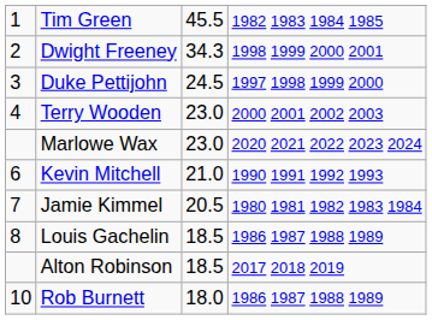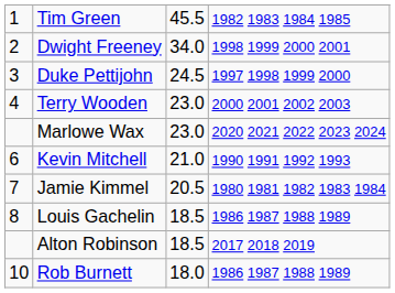 <table class="wikitable">
 <tr>
 </tr>
 <tr>
 <td>1</td>
 <td><a href='#'>Tim Green</a></td>
 <td>45.5</td>
 <td style="font-size:80%;"><a href='#'>1982</a> <a href='#'>1983</a> <a href='#'>1984</a> <a href='#'>1985</a></td>
 </tr>
 <tr>
 <td>2</td>
 <td><a href='#'>Dwight Freeney</a></td>
-<td>34.3</td>
+<td>34.0</td>
 <td style="font-size:80%;"><a href='#'>1998</a> <a href='#'>1999</a> <a href='#'>2000</a> <a href='#'>2001</a></td>
 </tr>
 <tr>
 <td>3</td>
 <td><a href='#'>Duke Pettijohn</a></td>
 <td>24.5</td>
 <td style="font-size:80%;"><a href='#'>1997</a> <a href='#'>1998</a> <a href='#'>1999</a> <a href='#'>2000</a></td>
 </tr>
 <tr>
 <td>4</td>
 <td><a href='#'>Terry Wooden</a></td>
 <td>23.0</td>
 <td style="font-size:80%;"><a href='#'>2000</a> <a href='#'>2001</a> <a href='#'>2002</a> <a href='#'>2003</a></td>
 </tr>
 <tr>
 <td></td>
 <td>Marlowe Wax</td>
 <td>23.0</td>
 <td style="font-size:80%;"><a href='#'>2020</a> <a href='#'>2021</a> <a href='#'>2022</a> <a href='#'>2023</a> <a href='#'>2024</a></td>
 </tr>
 <tr>
 <td>6</td>
 <td><a href='#'>Kevin Mitchell</a></td>
 <td>21.0</td>
 <td style="font-size:80%;"><a href='#'>1990</a> <a href='#'>1991</a> <a href='#'>1992</a> <a href='#'>1993</a></td>
 </tr>
 <tr>
 <td>7</td>
 <td>Jamie Kimmel</td>
 <td>20.5</td>
 <td style="font-size:80%;"><a href='#'>1980</a> <a href='#'>1981</a> <a href='#'>1982</a> <a href='#'>1983</a> <a href='#'>1984</a></td>
 </tr>
 <tr>
 <td>8</td>
 <td>Louis Gachelin</td>
 <td>18.5</td>
 <td style="font-size:80%;"><a href='#'>1986</a> <a href='#'>1987</a> <a href='#'>1988</a> <a href='#'>1989</a></td>
 </tr>
 <tr>
 <td></td>
 <td>Alton Robinson</td>
 <td>18.5</td>
 <td style="font-size:80%;"><a href='#'>2017</a> <a href='#'>2018</a> <a href='#'>2019</a></td>
 </tr>
 <tr>
 <td>10</td>
 <td><a href='#'>Rob Burnett</a></td>
 <td>18.0</td>
 <td style="font-size:80%;"><a href='#'>1986</a> <a href='#'>1987</a> <a href='#'>1988</a> <a href='#'>1989</a></td>
 </tr>
 </table>
